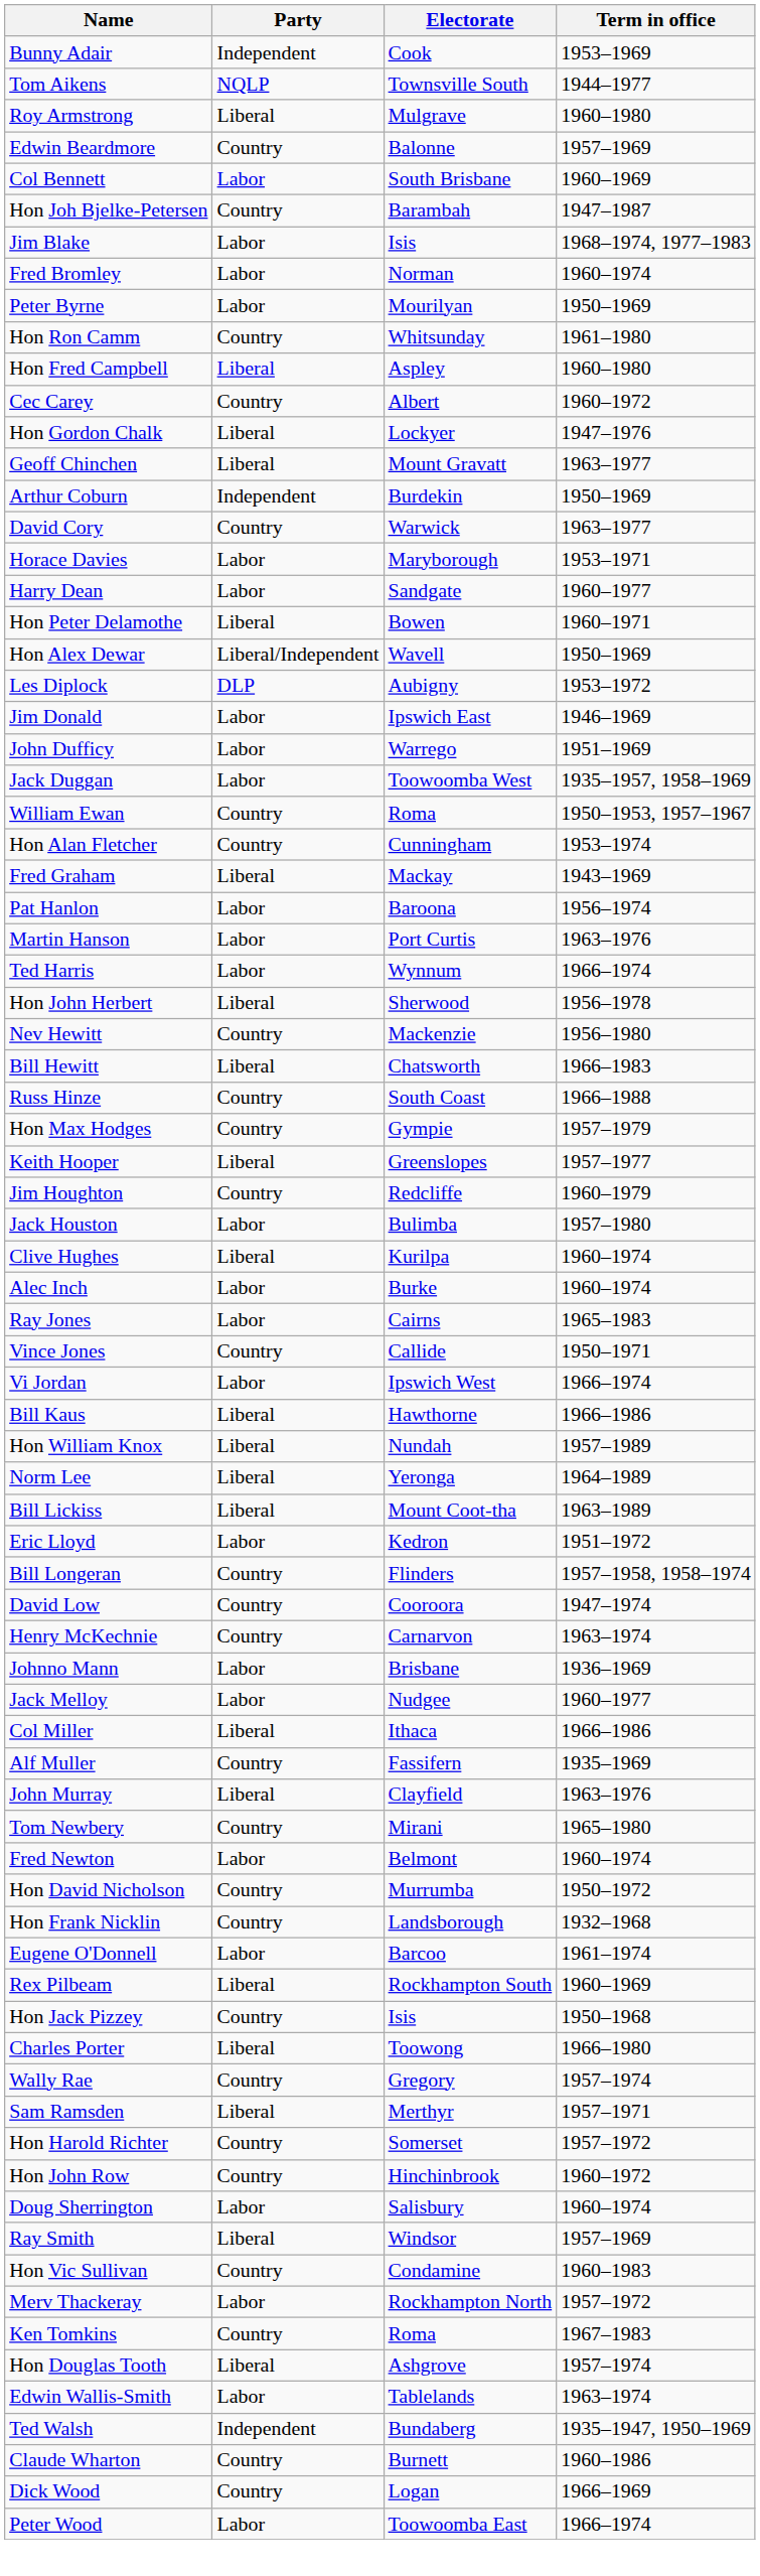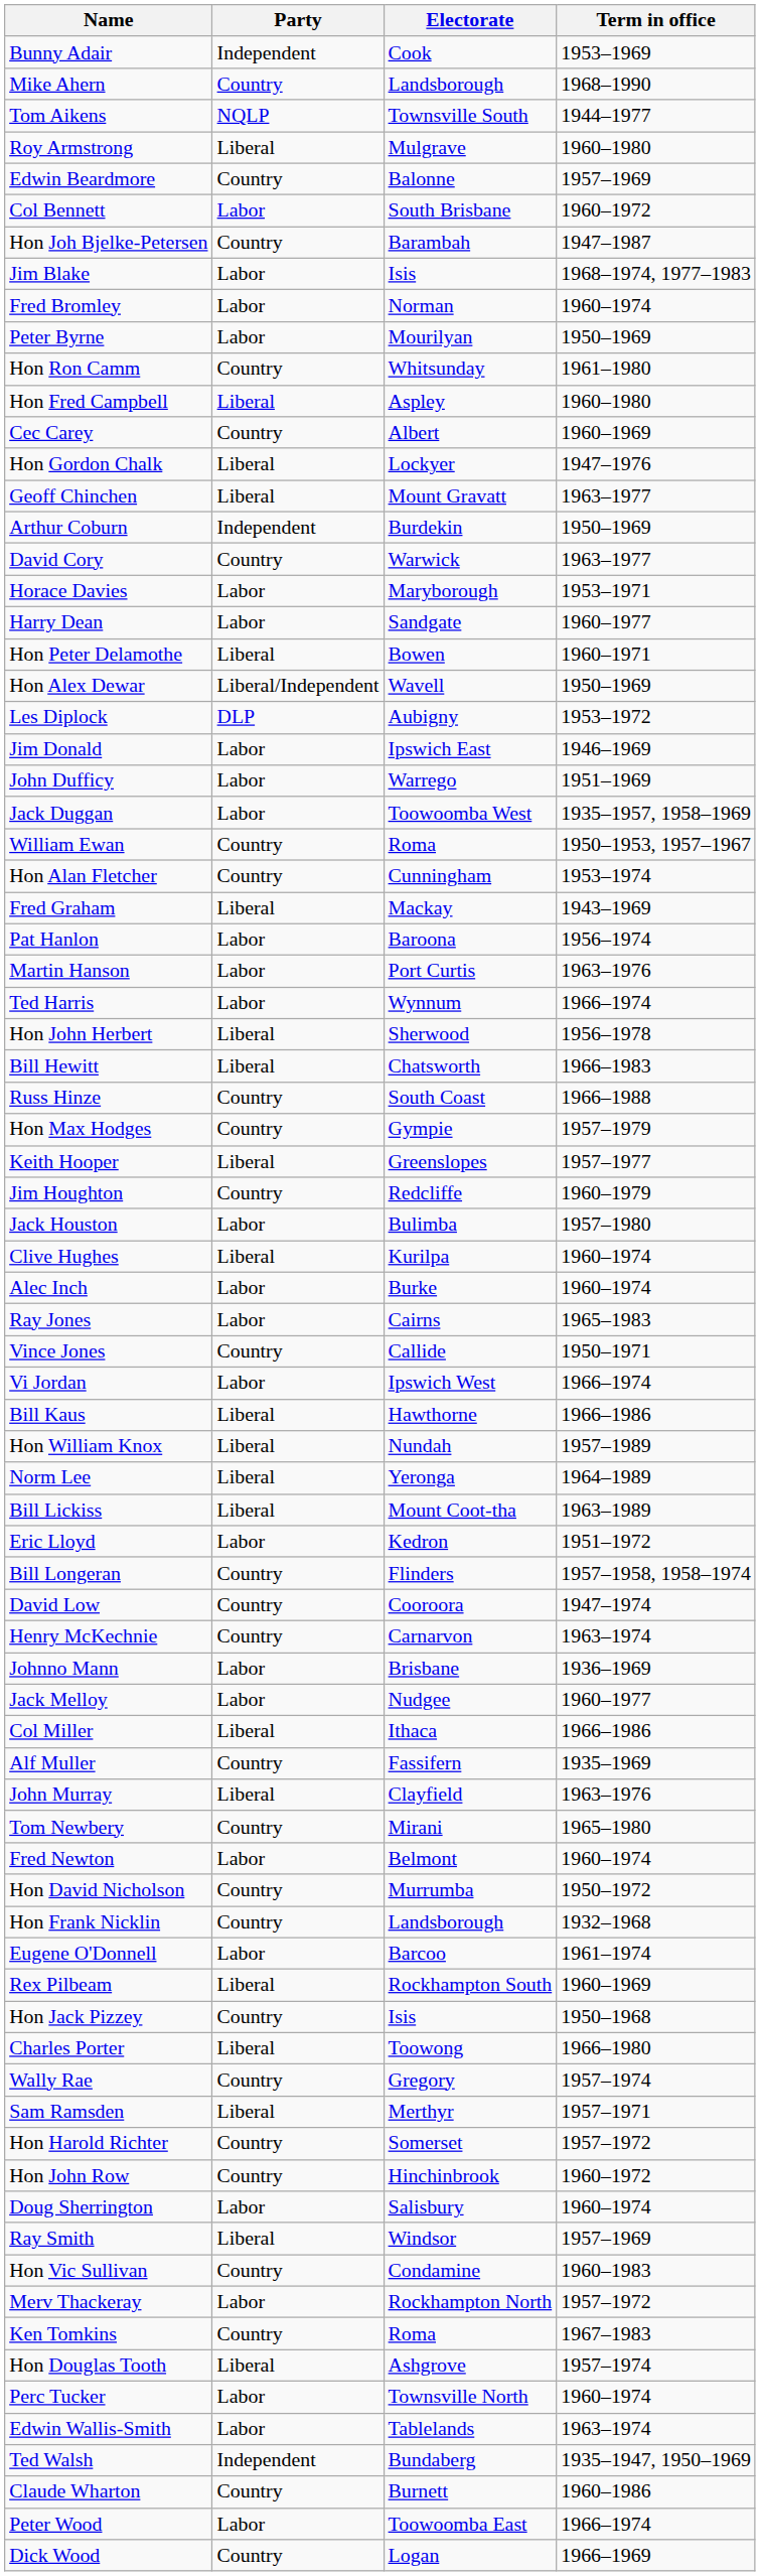 <table class="wikitable sortable">
 <tr>
 <th>Name</th>
 <th>Party</th>
 <th><a href='#'>Electorate</a></th>
 <th>Term in office</th>
 </tr>
 <tr>
 <td><a href='#'>Bunny Adair</a></td>
 <td>Independent</td>
 <td><a href='#'>Cook</a></td>
 <td>1953–1969</td>
+</tr>
+<tr>
+<td><a href='#'>Mike Ahern</a> </td>
+<td><a href='#'>Country</a></td>
+<td><a href='#'>Landsborough</a></td>
+<td>1968–1990</td>
 </tr>
 <tr>
 <td><a href='#'>Tom Aikens</a></td>
 <td><a href='#'>NQLP</a></td>
 <td><a href='#'>Townsville South</a></td>
 <td>1944–1977</td>
 </tr>
 <tr>
 <td><a href='#'>Roy Armstrong</a></td>
 <td>Liberal</td>
 <td><a href='#'>Mulgrave</a></td>
 <td>1960–1980</td>
 </tr>
 <tr>
 <td><a href='#'>Edwin Beardmore</a></td>
 <td>Country</td>
 <td><a href='#'>Balonne</a></td>
 <td>1957–1969</td>
 </tr>
 <tr>
 <td><a href='#'>Col Bennett</a></td>
 <td><a href='#'>Labor</a></td>
 <td><a href='#'>South Brisbane</a></td>
-<td>1960–1969</td>
+<td>1960–1972</td>
 </tr>
 <tr>
 <td>Hon <a href='#'>Joh Bjelke-Petersen</a></td>
 <td>Country</td>
 <td><a href='#'>Barambah</a></td>
 <td>1947–1987</td>
 </tr>
 <tr>
 <td><a href='#'>Jim Blake</a> </td>
 <td>Labor</td>
 <td><a href='#'>Isis</a></td>
 <td>1968–1974, 1977–1983</td>
 </tr>
 <tr>
 <td><a href='#'>Fred Bromley</a></td>
 <td>Labor</td>
 <td><a href='#'>Norman</a></td>
 <td>1960–1974</td>
 </tr>
 <tr>
 <td><a href='#'>Peter Byrne</a></td>
 <td>Labor</td>
 <td><a href='#'>Mourilyan</a></td>
 <td>1950–1969</td>
 </tr>
 <tr>
 <td>Hon <a href='#'>Ron Camm</a></td>
 <td>Country</td>
 <td><a href='#'>Whitsunday</a></td>
 <td>1961–1980</td>
 </tr>
 <tr>
 <td>Hon <a href='#'>Fred Campbell</a></td>
 <td><a href='#'>Liberal</a></td>
 <td><a href='#'>Aspley</a></td>
 <td>1960–1980</td>
 </tr>
 <tr>
 <td><a href='#'>Cec Carey</a></td>
 <td>Country</td>
 <td><a href='#'>Albert</a></td>
-<td>1960–1972</td>
+<td>1960–1969</td>
 </tr>
 <tr>
 <td>Hon <a href='#'>Gordon Chalk</a></td>
 <td>Liberal</td>
 <td><a href='#'>Lockyer</a></td>
 <td>1947–1976</td>
 </tr>
 <tr>
 <td><a href='#'>Geoff Chinchen</a></td>
 <td>Liberal</td>
 <td><a href='#'>Mount Gravatt</a></td>
 <td>1963–1977</td>
 </tr>
 <tr>
 <td><a href='#'>Arthur Coburn</a></td>
 <td>Independent</td>
 <td><a href='#'>Burdekin</a></td>
 <td>1950–1969</td>
 </tr>
 <tr>
 <td><a href='#'>David Cory</a></td>
 <td>Country</td>
 <td><a href='#'>Warwick</a></td>
 <td>1963–1977</td>
 </tr>
 <tr>
 <td><a href='#'>Horace Davies</a></td>
 <td>Labor</td>
 <td><a href='#'>Maryborough</a></td>
 <td>1953–1971</td>
 </tr>
 <tr>
 <td><a href='#'>Harry Dean</a></td>
 <td>Labor</td>
 <td><a href='#'>Sandgate</a></td>
 <td>1960–1977</td>
 </tr>
 <tr>
 <td>Hon <a href='#'>Peter Delamothe</a></td>
 <td>Liberal</td>
 <td><a href='#'>Bowen</a></td>
 <td>1960–1971</td>
 </tr>
 <tr>
 <td>Hon <a href='#'>Alex Dewar</a></td>
 <td>Liberal/Independent</td>
 <td><a href='#'>Wavell</a></td>
 <td>1950–1969</td>
 </tr>
 <tr>
 <td><a href='#'>Les Diplock</a></td>
 <td><a href='#'>DLP</a></td>
 <td><a href='#'>Aubigny</a></td>
 <td>1953–1972</td>
 </tr>
 <tr>
 <td><a href='#'>Jim Donald</a></td>
 <td>Labor</td>
 <td><a href='#'>Ipswich East</a></td>
 <td>1946–1969</td>
 </tr>
 <tr>
 <td><a href='#'>John Dufficy</a></td>
 <td>Labor</td>
 <td><a href='#'>Warrego</a></td>
 <td>1951–1969</td>
 </tr>
 <tr>
 <td><a href='#'>Jack Duggan</a></td>
 <td>Labor</td>
 <td><a href='#'>Toowoomba West</a></td>
 <td>1935–1957, 1958–1969</td>
 </tr>
 <tr>
 <td><a href='#'>William Ewan</a> </td>
 <td>Country</td>
 <td><a href='#'>Roma</a></td>
 <td>1950–1953, 1957–1967</td>
 </tr>
 <tr>
 <td>Hon <a href='#'>Alan Fletcher</a></td>
 <td>Country</td>
 <td><a href='#'>Cunningham</a></td>
 <td>1953–1974</td>
 </tr>
 <tr>
 <td><a href='#'>Fred Graham</a></td>
 <td>Liberal</td>
 <td><a href='#'>Mackay</a></td>
 <td>1943–1969</td>
 </tr>
 <tr>
 <td><a href='#'>Pat Hanlon</a></td>
 <td>Labor</td>
 <td><a href='#'>Baroona</a></td>
 <td>1956–1974</td>
 </tr>
 <tr>
 <td><a href='#'>Martin Hanson</a></td>
 <td>Labor</td>
 <td><a href='#'>Port Curtis</a></td>
 <td>1963–1976</td>
 </tr>
 <tr>
 <td><a href='#'>Ted Harris</a></td>
 <td>Labor</td>
 <td><a href='#'>Wynnum</a></td>
 <td>1966–1974</td>
 </tr>
 <tr>
 <td>Hon <a href='#'>John Herbert</a></td>
 <td>Liberal</td>
 <td><a href='#'>Sherwood</a></td>
 <td>1956–1978</td>
-</tr>
-<tr>
-<td><a href='#'>Nev Hewitt</a></td>
-<td>Country</td>
-<td><a href='#'>Mackenzie</a></td>
-<td>1956–1980</td>
 </tr>
 <tr>
 <td><a href='#'>Bill Hewitt</a></td>
 <td>Liberal</td>
 <td><a href='#'>Chatsworth</a></td>
 <td>1966–1983</td>
 </tr>
 <tr>
 <td><a href='#'>Russ Hinze</a></td>
 <td>Country</td>
 <td><a href='#'>South Coast</a></td>
 <td>1966–1988</td>
 </tr>
 <tr>
 <td>Hon <a href='#'>Max Hodges</a></td>
 <td>Country</td>
 <td><a href='#'>Gympie</a></td>
 <td>1957–1979</td>
 </tr>
 <tr>
 <td><a href='#'>Keith Hooper</a></td>
 <td>Liberal</td>
 <td><a href='#'>Greenslopes</a></td>
 <td>1957–1977</td>
 </tr>
 <tr>
 <td><a href='#'>Jim Houghton</a></td>
 <td>Country</td>
 <td><a href='#'>Redcliffe</a></td>
 <td>1960–1979</td>
 </tr>
 <tr>
 <td><a href='#'>Jack Houston</a></td>
 <td>Labor</td>
 <td><a href='#'>Bulimba</a></td>
 <td>1957–1980</td>
 </tr>
 <tr>
 <td><a href='#'>Clive Hughes</a></td>
 <td>Liberal</td>
 <td><a href='#'>Kurilpa</a></td>
 <td>1960–1974</td>
 </tr>
 <tr>
 <td><a href='#'>Alec Inch</a></td>
 <td>Labor</td>
 <td><a href='#'>Burke</a></td>
 <td>1960–1974</td>
 </tr>
 <tr>
 <td><a href='#'>Ray Jones</a></td>
 <td>Labor</td>
 <td><a href='#'>Cairns</a></td>
 <td>1965–1983</td>
 </tr>
 <tr>
 <td><a href='#'>Vince Jones</a></td>
 <td>Country</td>
 <td><a href='#'>Callide</a></td>
 <td>1950–1971</td>
 </tr>
 <tr>
 <td><a href='#'>Vi Jordan</a></td>
 <td>Labor</td>
 <td><a href='#'>Ipswich West</a></td>
 <td>1966–1974</td>
 </tr>
 <tr>
 <td><a href='#'>Bill Kaus</a></td>
 <td>Liberal</td>
 <td><a href='#'>Hawthorne</a></td>
 <td>1966–1986</td>
 </tr>
 <tr>
 <td>Hon <a href='#'>William Knox</a></td>
 <td>Liberal</td>
 <td><a href='#'>Nundah</a></td>
 <td>1957–1989</td>
 </tr>
 <tr>
 <td><a href='#'>Norm Lee</a></td>
 <td>Liberal</td>
 <td><a href='#'>Yeronga</a></td>
 <td>1964–1989</td>
 </tr>
 <tr>
 <td><a href='#'>Bill Lickiss</a></td>
 <td>Liberal</td>
 <td><a href='#'>Mount Coot-tha</a></td>
 <td>1963–1989</td>
 </tr>
 <tr>
 <td><a href='#'>Eric Lloyd</a></td>
 <td>Labor</td>
 <td><a href='#'>Kedron</a></td>
 <td>1951–1972</td>
 </tr>
 <tr>
 <td><a href='#'>Bill Longeran</a></td>
 <td>Country</td>
 <td><a href='#'>Flinders</a></td>
 <td>1957–1958, 1958–1974</td>
 </tr>
 <tr>
 <td><a href='#'>David Low</a></td>
 <td>Country</td>
 <td><a href='#'>Cooroora</a></td>
 <td>1947–1974</td>
 </tr>
 <tr>
 <td><a href='#'>Henry McKechnie</a></td>
 <td>Country</td>
 <td><a href='#'>Carnarvon</a></td>
 <td>1963–1974</td>
 </tr>
 <tr>
 <td><a href='#'>Johnno Mann</a></td>
 <td>Labor</td>
 <td><a href='#'>Brisbane</a></td>
 <td>1936–1969</td>
 </tr>
 <tr>
 <td><a href='#'>Jack Melloy</a></td>
 <td>Labor</td>
 <td><a href='#'>Nudgee</a></td>
 <td>1960–1977</td>
 </tr>
 <tr>
 <td><a href='#'>Col Miller</a></td>
 <td>Liberal</td>
 <td><a href='#'>Ithaca</a></td>
 <td>1966–1986</td>
 </tr>
 <tr>
 <td><a href='#'>Alf Muller</a></td>
 <td>Country</td>
 <td><a href='#'>Fassifern</a></td>
 <td>1935–1969</td>
 </tr>
 <tr>
 <td><a href='#'>John Murray</a></td>
 <td>Liberal</td>
 <td><a href='#'>Clayfield</a></td>
 <td>1963–1976</td>
 </tr>
 <tr>
 <td><a href='#'>Tom Newbery</a></td>
 <td>Country</td>
 <td><a href='#'>Mirani</a></td>
 <td>1965–1980</td>
 </tr>
 <tr>
 <td><a href='#'>Fred Newton</a></td>
 <td>Labor</td>
 <td><a href='#'>Belmont</a></td>
 <td>1960–1974</td>
 </tr>
 <tr>
 <td>Hon <a href='#'>David Nicholson</a></td>
 <td>Country</td>
 <td><a href='#'>Murrumba</a></td>
 <td>1950–1972</td>
 </tr>
 <tr>
 <td>Hon <a href='#'>Frank Nicklin</a> </td>
 <td>Country</td>
 <td><a href='#'>Landsborough</a></td>
 <td>1932–1968</td>
 </tr>
 <tr>
 <td><a href='#'>Eugene O'Donnell</a></td>
 <td>Labor</td>
 <td><a href='#'>Barcoo</a></td>
 <td>1961–1974</td>
 </tr>
 <tr>
 <td><a href='#'>Rex Pilbeam</a></td>
 <td>Liberal</td>
 <td><a href='#'>Rockhampton South</a></td>
 <td>1960–1969</td>
 </tr>
 <tr>
 <td>Hon <a href='#'>Jack Pizzey</a> </td>
 <td>Country</td>
 <td><a href='#'>Isis</a></td>
 <td>1950–1968</td>
 </tr>
 <tr>
 <td><a href='#'>Charles Porter</a></td>
 <td>Liberal</td>
 <td><a href='#'>Toowong</a></td>
 <td>1966–1980</td>
 </tr>
 <tr>
 <td><a href='#'>Wally Rae</a></td>
 <td>Country</td>
 <td><a href='#'>Gregory</a></td>
 <td>1957–1974</td>
 </tr>
 <tr>
 <td><a href='#'>Sam Ramsden</a></td>
 <td>Liberal</td>
 <td><a href='#'>Merthyr</a></td>
 <td>1957–1971</td>
 </tr>
 <tr>
 <td>Hon <a href='#'>Harold Richter</a></td>
 <td>Country</td>
 <td><a href='#'>Somerset</a></td>
 <td>1957–1972</td>
 </tr>
 <tr>
 <td>Hon <a href='#'>John Row</a></td>
 <td>Country</td>
 <td><a href='#'>Hinchinbrook</a></td>
 <td>1960–1972</td>
 </tr>
 <tr>
 <td><a href='#'>Doug Sherrington</a></td>
 <td>Labor</td>
 <td><a href='#'>Salisbury</a></td>
 <td>1960–1974</td>
 </tr>
 <tr>
 <td><a href='#'>Ray Smith</a></td>
 <td>Liberal</td>
 <td><a href='#'>Windsor</a></td>
 <td>1957–1969</td>
 </tr>
 <tr>
 <td>Hon <a href='#'>Vic Sullivan</a></td>
 <td>Country</td>
 <td><a href='#'>Condamine</a></td>
 <td>1960–1983</td>
 </tr>
 <tr>
 <td><a href='#'>Merv Thackeray</a></td>
 <td>Labor</td>
 <td><a href='#'>Rockhampton North</a></td>
 <td>1957–1972</td>
 </tr>
 <tr>
 <td><a href='#'>Ken Tomkins</a> </td>
 <td>Country</td>
 <td><a href='#'>Roma</a></td>
 <td>1967–1983</td>
 </tr>
 <tr>
 <td>Hon <a href='#'>Douglas Tooth</a></td>
 <td>Liberal</td>
 <td><a href='#'>Ashgrove</a></td>
 <td>1957–1974</td>
 </tr>
 <tr>
+<td><a href='#'>Perc Tucker</a></td>
+<td>Labor</td>
+<td><a href='#'>Townsville North</a></td>
+<td>1960–1974</td>
+</tr>
+<tr>
 <td><a href='#'>Edwin Wallis-Smith</a></td>
 <td>Labor</td>
 <td><a href='#'>Tablelands</a></td>
 <td>1963–1974</td>
 </tr>
 <tr>
 <td><a href='#'>Ted Walsh</a></td>
 <td>Independent</td>
 <td><a href='#'>Bundaberg</a></td>
 <td>1935–1947, 1950–1969</td>
 </tr>
 <tr>
 <td><a href='#'>Claude Wharton</a></td>
 <td>Country</td>
 <td><a href='#'>Burnett</a></td>
 <td>1960–1986</td>
 </tr>
 <tr>
+<td><a href='#'>Peter Wood</a></td>
+<td>Labor</td>
+<td><a href='#'>Toowoomba East</a></td>
+<td>1966–1974</td>
+</tr>
+<tr>
 <td><a href='#'>Dick Wood</a></td>
 <td>Country</td>
 <td><a href='#'>Logan</a></td>
 <td>1966–1969</td>
 </tr>
-<tr>
-<td><a href='#'>Peter Wood</a></td>
-<td>Labor</td>
-<td><a href='#'>Toowoomba East</a></td>
-<td>1966–1974</td>
-</tr>
 </table>
